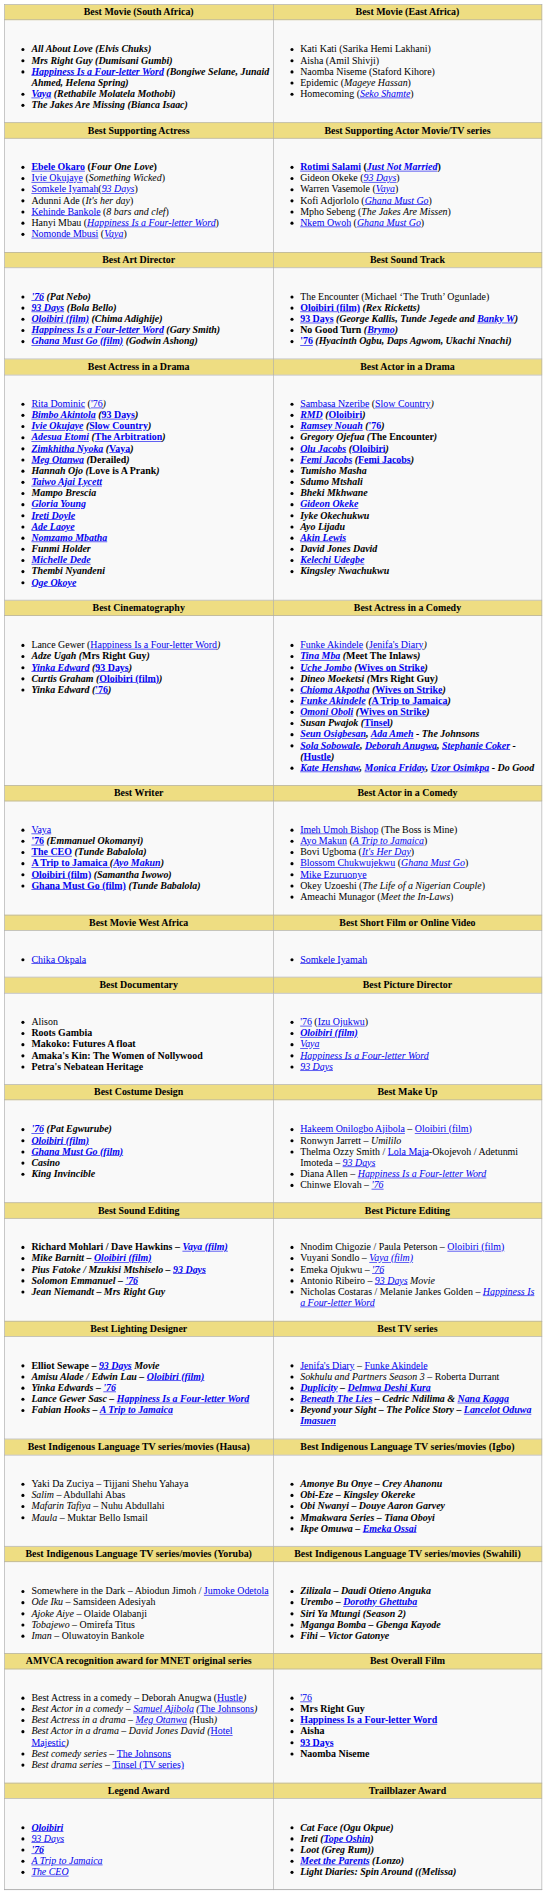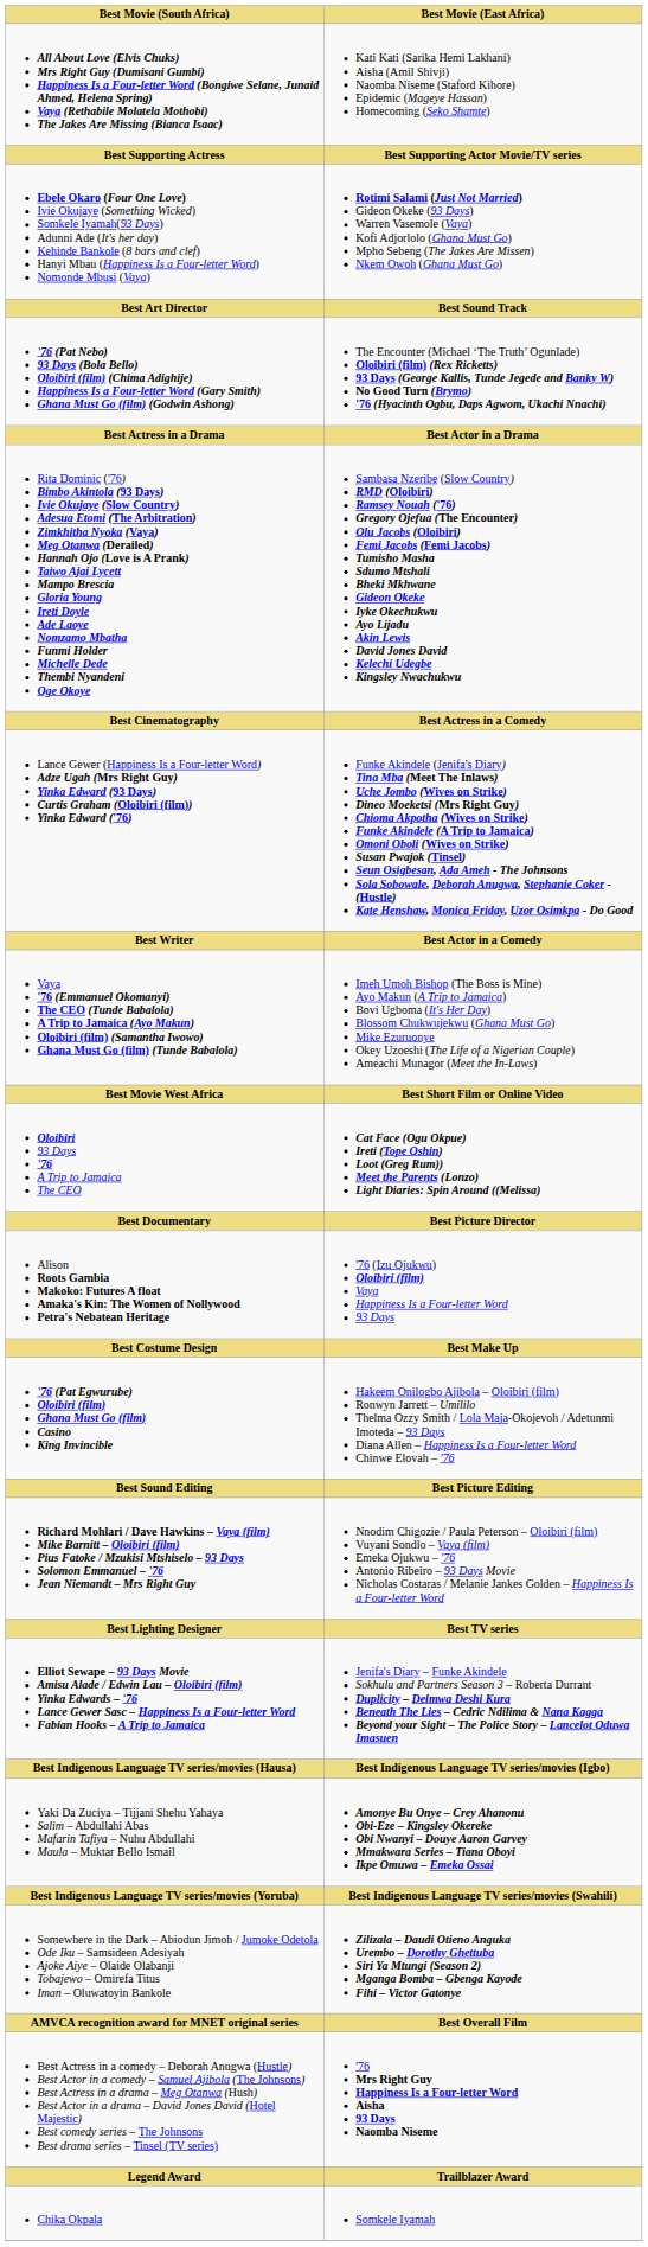 <table class="wikitable">
 <tr>
 <th style="background:#EEDD82; width:50%">Best Movie (South Africa)</th>
 <th style="background:#EEDD82; width:50%">Best Movie (East Africa)</th>
 </tr>
 <tr>
 <td valign="top"><br><ul><li><strong><em>All About Love<em> (Elvis Chuks)<strong></li><li>Mrs Right Guy (</em>Dumisani Gumbi<em>)</li><li></em><a href='#'>Happiness Is a Four-letter Word</a><em> (Bongiwe Selane, Junaid Ahmed, Helena Spring)</li><li><a href='#'>Vaya</a> (</em>Rethabile Molatela Mothobi<em>)</li><li></em>The Jakes Are Missing<em> (</em>Bianca Isaac<em>)</li></ul></td>
 <td valign="top"><br><ul><li></em></strong>Kati Kati</em> (Sarika Hemi Lakhani)</strong></li><li>Aisha (Amil Shivji)</li><li>Naomba Niseme (Staford Kihore)</li><li>Epidemic (<em>Mageye Hassan</em>)</li><li>Homecoming (<em><a href='#'>Seko Shamte</a></em>)</li></ul></td>
 </tr>
 <tr>
 <th style="background:#EEDD82; width:50%">Best Supporting Actress</th>
 <th style="background:#EEDD82; width:50%">Best Supporting Actor Movie/TV series</th>
 </tr>
 <tr>
 <td valign="top"><br><ul><li><strong><a href='#'>Ebele Okaro</a> (<em>Four One Love</em>)</strong></li><li><a href='#'>Ivie Okujaye</a>  (<em>Something Wicked</em>)</li><li><a href='#'>Somkele Iyamah</a>(<em><a href='#'>93 Days</a></em>)</li><li>Adunni Ade (<em>It's her day</em>)</li><li><a href='#'>Kehinde Bankole</a> (<em>8 bars and clef</em>)</li><li>Hanyi Mbau (<em><a href='#'>Happiness Is a Four-letter Word</a></em>)</li><li><a href='#'>Nomonde Mbusi</a> (<em><a href='#'>Vaya</a></em>)</li></ul></td>
 <td valign="top"><br><ul><li><strong><a href='#'>Rotimi Salami</a> (<em><a href='#'>Just Not Married</a></em>)</strong></li><li>Gideon Okeke (<em><a href='#'>93 Days</a></em>)</li><li>Warren Vasemole (<em><a href='#'>Vaya</a></em>)</li><li>Kofi Adjorlolo (<em><a href='#'>Ghana Must Go</a></em>)</li><li>Mpho Sebeng (<em>The Jakes Are Missen</em>)</li><li><a href='#'>Nkem Owoh</a> (<em><a href='#'>Ghana Must Go</a></em>)</li></ul></td>
 </tr>
 <tr>
 <th style="background:#EEDD82; width:50%">Best Art Director</th>
 <th style="background:#EEDD82; width:50%">Best Sound Track</th>
 </tr>
 <tr>
 <td valign="top"><br><ul><li><strong><em><a href='#'>'76</a><em> (Pat Nebo)<strong></li><li></em><a href='#'>93 Days</a><em> (Bola Bello)</li><li></em><a href='#'>Oloibiri (film)</a><em> (Chima Adighije)</li><li></em><a href='#'>Happiness Is a Four-letter Word</a><em>  (Gary Smith)</li><li></em><a href='#'>Ghana Must Go (film)</a><em> (Godwin Ashong)</li></ul></td>
 <td valign="top"><br><ul><li></strong>The Encounter (Michael ‘The Truth’ Ogunlade)<strong></li><li></em><a href='#'>Oloibiri (film)</a><em> (Rex Ricketts)</li><li></em><a href='#'>93 Days</a><em> (George Kallis, Tunde Jegede and <a href='#'>Banky W</a>)</li><li></em>No Good Turn<em>  (<a href='#'>Brymo</a>)</li><li></em><a href='#'>'76</a><em> (Hyacinth Ogbu, Daps Agwom, Ukachi Nnachi)</li></ul></td>
 </tr>
 <tr>
 <th style="background:#EEDD82; width:30%">Best Actress in a Drama</th>
 <th style="background:#EEDD82; width:30%">Best Actor in a Drama</th>
 </tr>
 <tr>
 <td valign="top"><br><ul><li></strong><a href='#'>Rita Dominic</a> (</em><a href='#'>'76</a><em>)<strong></li><li><a href='#'>Bimbo Akintola</a> (</em><a href='#'>93 Days</a><em>)</li><li><a href='#'>Ivie Okujaye</a> (</em><a href='#'>Slow Country</a><em>)</li><li><a href='#'>Adesua Etomi</a> (</em><a href='#'>The Arbitration</a><em>)</li><li><a href='#'>Zimkhitha Nyoka</a>  (</em><a href='#'>Vaya</a><em>)</li><li><a href='#'>Meg Otanwa</a>  (</em>Derailed<em>)</li><li>Hannah Ojo  (</em>Love is A Prank<em>)</li><li><a href='#'>Taiwo Ajai Lycett</a></li><li>Mampo Brescia</li><li><a href='#'>Gloria Young</a></li><li><a href='#'>Ireti Doyle</a></li><li><a href='#'>Ade Laoye</a></li><li><a href='#'>Nomzamo Mbatha</a></li><li>Funmi Holder</li><li><a href='#'>Michelle Dede</a></li><li>Thembi Nyandeni</li><li><a href='#'>Oge Okoye</a></li></ul></td>
 <td valign="top"><br><ul><li></strong><a href='#'>Sambasa Nzeribe</a>  (</em><a href='#'>Slow Country</a><em>)<strong></li><li><a href='#'>RMD</a> (</em><a href='#'>Oloibiri</a><em>)</li><li><a href='#'>Ramsey Nouah</a> (</em><a href='#'>'76</a><em>)</li><li>Gregory Ojefua  (</em>The Encounter<em>)</li><li><a href='#'>Olu Jacobs</a> (</em><a href='#'>Oloibiri</a><em>)</li><li><a href='#'>Femi Jacobs</a> (</em><a href='#'>Femi Jacobs</a><em>)</li><li>Tumisho Masha</li><li>Sdumo Mtshali</li><li>Bheki Mkhwane</li><li><a href='#'>Gideon Okeke</a></li><li>Iyke Okechukwu</li><li>Ayo Lijadu</li><li><a href='#'>Akin Lewis</a></li><li>David Jones David</li><li><a href='#'>Kelechi Udegbe</a></li><li>Kingsley Nwachukwu</li></ul></td>
 </tr>
 <tr>
 <th style="background:#EEDD82; width:30%">Best Cinematography</th>
 <th style="background:#EEDD82; width:30%">Best Actress in a Comedy</th>
 </tr>
 <tr>
 <td valign="top"><br><ul><li></strong>Lance Gewer (</em><a href='#'>Happiness Is a Four-letter Word</a><em>)<strong></li><li>Adze Ugah (</em>Mrs Right Guy<em>)</li><li><a href='#'>Yinka Edward</a> (</em><a href='#'>93 Days</a><em>)</li><li>Curtis Graham (</em><a href='#'>Oloibiri (film)</a><em>)</li><li>Yinka Edward  (</em><a href='#'>'76</a><em>)</li></ul></td>
 <td valign="top"><br><ul><li></strong><a href='#'>Funke Akindele</a>  (</em><a href='#'>Jenifa's Diary</a><em>)<strong></li><li><a href='#'>Tina Mba</a> (</em>Meet The Inlaws<em>)</li><li><a href='#'>Uche Jombo</a> (</em><a href='#'>Wives on Strike</a><em>)</li><li>Dineo Moeketsi  (</em>Mrs Right Guy<em>)</li><li><a href='#'>Chioma Akpotha</a> (</em><a href='#'>Wives on Strike</a><em>)</li><li><a href='#'>Funke Akindele</a> (</em><a href='#'>A Trip to Jamaica</a><em>)</li><li><a href='#'>Omoni Oboli</a> (</em><a href='#'>Wives on Strike</a><em>)</li><li>Susan Pwajok (</em><a href='#'>Tinsel</a><em>)</li><li><a href='#'>Seun Osigbesan</a>, <a href='#'>Ada Ameh</a> - The Johnsons</li><li><a href='#'>Sola Sobowale</a>, <a href='#'>Deborah Anugwa</a>, <a href='#'>Stephanie Coker</a> - (</em><a href='#'>Hustle</a><em>)</li><li><a href='#'>Kate Henshaw</a>, <a href='#'>Monica Friday</a>, <a href='#'>Uzor Osimkpa</a> - Do Good</li></ul></td>
 </tr>
 <tr>
 <th style="background:#EEDD82; width:50%">Best Writer</th>
 <th style="background:#EEDD82; width:50%">Best Actor in a Comedy</th>
 </tr>
 <tr>
 <td valign="top"><br><ul><li></em></strong><a href='#'>Vaya</a><strong><em></li><li></em><a href='#'>'76</a><em> (Emmanuel Okomanyi)</li><li></em><a href='#'>The CEO</a><em> (Tunde Babalola)</li><li></em><a href='#'>A Trip to Jamaica </a><em> (<a href='#'>Ayo Makun</a>)</li><li></em><a href='#'>Oloibiri (film)</a><em> (Samantha Iwowo)</li><li></em><a href='#'>Ghana Must Go (film)</a><em> (Tunde Babalola)</li></ul></td>
 <td valign="top"><br><ul><li></strong><a href='#'>Imeh Umoh Bishop</a> (</em>The Boss is Mine</em></strong>)</li><li><a href='#'>Ayo Makun</a> (<em><a href='#'>A Trip to Jamaica</a></em>)</li><li>Bovi Ugboma (<em><a href='#'>It's Her Day</a></em>)</li><li><a href='#'>Blossom Chukwujekwu</a> (<em><a href='#'>Ghana Must Go</a></em>)</li><li><a href='#'>Mike Ezuruonye</a></li><li>Okey Uzoeshi (<em>The Life of a Nigerian Couple</em>)</li><li>Ameachi Munagor (<em>Meet the In-Laws</em>)</li></ul></td>
 </tr>
 <tr>
 <th style="background:#EEDD82; width:50%">Best Movie West Africa</th>
 <th style="background:#EEDD82; width:50%">Best Short Film or Online Video</th>
 </tr>
 <tr>
-<td valign="top"><br><ul><li><a href='#'>Chika Okpala</a></li></ul></td>
-<td valign="top"><br><ul><li></strong><a href='#'>Somkele Iyamah</a><strong></li></ul></td>
+<td valign="top"><br><ul><li><strong><em><a href='#'>Oloibiri</a></em></strong></li><li><em><a href='#'>93 Days</a></em></li><li><strong><em><a href='#'>'76</a></em></strong></li><li><em><a href='#'>A Trip to Jamaica</a></em></li><li><em><a href='#'>The CEO</a></em></li></ul></td>
+<td valign="top"><br><ul><li><strong><em>Cat Face<em> (Ogu Okpue)<strong></li><li></em>Ireti<em> (<a href='#'>Tope Oshin</a>)</li><li></em>Loot<em> (Greg Rum))</li><li></em><a href='#'>Meet the Parents</a><em> (</em>Lonzo<em>)</li><li></em>Light Diaries: Spin Around<em> ((Melissa)</li></ul></td>
 </tr>
 <tr>
 <th style="background:#EEDD82; width:50%">Best Documentary</th>
 <th style="background:#EEDD82; width:50%">Best Picture Director</th>
 </tr>
 <tr>
 <td valign="top"><br><ul><li></em></strong>Alison<strong><em></li><li></em>Roots Gambia<em></li><li></em>Makoko: Futures A float<em></li><li></em>Amaka's Kin: The Women of Nollywood<em></li><li></em>Petra's Nebatean Heritage<em></li></ul></td>
 <td valign="top"><br><ul><li></em></strong><a href='#'>'76</a></em> (<a href='#'>Izu Ojukwu</a>)</strong></li><li><strong><em><a href='#'>Oloibiri (film)</a></em></strong></li><li><em><a href='#'>Vaya</a></em></li><li><em><a href='#'>Happiness Is a Four-letter Word</a></em></li><li><em><a href='#'>93 Days</a></em></li></ul></td>
 </tr>
 <tr>
 <th style="background:#EEDD82; width:50%">Best Costume Design</th>
 <th style="background:#EEDD82; width:50%">Best Make Up</th>
 </tr>
 <tr>
 <td valign="top"><br><ul><li><strong><em><a href='#'>'76</a><em> (Pat Egwurube)<strong></li><li></em><a href='#'>Oloibiri (film)</a><em></li><li></em><a href='#'>Ghana Must Go (film)</a><em></li><li></em>Casino<em></li><li></em>King Invincible<em></li></ul></td>
 <td valign="top"><br><ul><li></strong><a href='#'>Hakeem Onilogbo Ajibola</a> – </em><a href='#'>Oloibiri (film)</a></em></strong></li><li>Ronwyn Jarrett – <em>Umililo</em></li><li>Thelma Ozzy Smith / <a href='#'>Lola Maja</a>-Okojevoh / Adetunmi Imoteda – <em><a href='#'>93 Days</a></em></li><li>Diana Allen – <em><a href='#'>Happiness Is a Four-letter Word</a></em></li><li>Chinwe Elovah – <em><a href='#'>'76</a></em></li></ul></td>
 </tr>
 <tr>
 <th style="background:#EEDD82; width:50%">Best Sound Editing</th>
 <th style="background:#EEDD82; width:50%">Best Picture Editing</th>
 </tr>
 <tr>
 <td valign="top"><br><ul><li><strong>Richard Mohlari / Dave Hawkins – <em><a href='#'>Vaya (film)</a><strong><em></li><li>Mike Barnitt – </em><a href='#'>Oloibiri (film)</a><em></li><li>Pius Fatoke / Mzukisi Mtshiselo – </em><a href='#'>93 Days</a><em></li><li>Solomon Emmanuel – </em><a href='#'>'76</a><em></li><li>Jean Niemandt – </em>Mrs Right Guy<em></li></ul></td>
 <td valign="top"><br><ul><li></strong>Nnodim Chigozie / Paula Peterson – </em><a href='#'>Oloibiri (film)</a></em></strong></li><li>Vuyani Sondlo – <em><a href='#'>Vaya (film)</a></em></li><li>Emeka Ojukwu – <em><a href='#'>'76</a></em></li><li>Antonio Ribeiro – <em><a href='#'>93 Days</a> Movie</em></li><li>Nicholas Costaras / Melanie Jankes Golden – <em><a href='#'>Happiness Is a Four-letter Word</a></em></li></ul></td>
 </tr>
 <tr>
 <th style="background:#EEDD82; width:50%">Best Lighting Designer</th>
 <th style="background:#EEDD82; width:50%">Best TV series</th>
 </tr>
 <tr>
 <td valign="top"><br><ul><li><strong>Elliot Sewape – <em><a href='#'>93 Days</a> Movie<strong><em></li><li>Amisu Alade / Edwin Lau – </em><a href='#'>Oloibiri (film)</a><em></li><li>Yinka Edwards – </em><a href='#'>'76</a><em></li><li>Lance Gewer Sasc – </em><a href='#'>Happiness Is a Four-letter Word</a><em></li><li>Fabian Hooks – </em><a href='#'>A Trip to Jamaica</a><em></li></ul></td>
 <td valign="top"><br><ul><li></em></strong><a href='#'>Jenifa's Diary</a></em> – <a href='#'>Funke Akindele</a></strong></li><li><em>Sokhulu and Partners Season 3</em> – Roberta Durrant</li><li><strong><em><a href='#'>Duplicity</a><em> – <a href='#'>Delmwa Deshi Kura</a><strong></li><li></em><a href='#'>Beneath The Lies</a><em> – Cedric Ndilima & <a href='#'>Nana Kagga</a></li><li></em>Beyond your Sight<em> – The Police Story – <a href='#'>Lancelot Oduwa Imasuen</a></li></ul></td>
 </tr>
 <tr>
 <th style="background:#EEDD82; width:20%">Best Indigenous Language  TV series/movies (Hausa)</th>
 <th style="background:#EEDD82; width:20%">Best Indigenous Language  TV series/movies (Igbo)</th>
 </tr>
 <tr>
 <td valign="top"><br><ul><li></em></strong>Yaki Da Zuciya</em> – Tijjani Shehu Yahaya</strong></li><li><em>Salim</em> – Abdullahi Abas</li><li><em>Mafarin Tafiya</em> – Nuhu Abdullahi</li><li><em>Maula</em> – Muktar Bello Ismail</li></ul></td>
 <td valign="top"><br><ul><li><strong><em>Amonye Bu Onye<em> – Crey Ahanonu<strong></li><li></em>Obi-Eze<em> – Kingsley Okereke</li><li></em>Obi Nwanyi<em> – Douye Aaron Garvey</li><li></em>Mmakwara Series<em> – Tiana Oboyi</li><li></em>Ikpe Omuwa<em> – <a href='#'>Emeka Ossai</a></li></ul></td>
 </tr>
 <tr>
 <th style="background:#EEDD82; width:20%">Best Indigenous Language  TV series/movies (Yoruba)</th>
 <th style="background:#EEDD82; width:20%">Best Indigenous Language  TV series/movies (Swahili)</th>
 </tr>
 <tr>
 <td valign="top"><br><ul><li></em></strong>Somewhere in the Dark</em> – Abiodun Jimoh / <a href='#'>Jumoke Odetola</a></strong></li><li><em>Ode Iku</em> – Samsideen Adesiyah</li><li><em>Ajoke Aiye</em> – Olaide Olabanji</li><li><em>Tobajewo</em> – Omirefa Titus</li><li><em>Iman</em> – Oluwatoyin Bankole</li></ul></td>
 <td valign="top"><br><ul><li><strong><em>Zilizala<em> – Daudi Otieno Anguka<strong></li><li></em>Urembo<em> – <a href='#'>Dorothy Ghettuba</a></li><li></em>Siri Ya Mtungi<em> (Season 2)</li><li></em>Mganga Bomba<em> – Gbenga Kayode</li><li></em>Fihi<em> – Victor Gatonye</li></ul></td>
 </tr>
 <tr>
 <th style="background:#EEDD82; width:20%">AMVCA recognition award for MNET original series</th>
 <th style="background:#EEDD82; width:20%">Best Overall Film</th>
 </tr>
 <tr>
 <td valign="top"><br><ul><li>Best Actress in a comedy – Deborah Anugwa (</em><a href='#'>Hustle</a><em>)</li><li>Best Actor in a comedy – <a href='#'>Samuel Ajibola</a> (</em><a href='#'>The Johnsons</a><em>)</li><li>Best Actress in a drama – <a href='#'>Meg Otanwa</a> (</em>Hush<em>)</li><li>Best Actor in a drama – David Jones David (</em><a href='#'>Hotel Majestic</a><em>)</li><li>Best comedy series – </em><a href='#'>The Johnsons</a><em></li><li>Best drama series – </em><a href='#'>Tinsel (TV series)</a><em></li></ul></td>
 <td valign="top"><br><ul><li></em></strong><a href='#'>'76</a><strong><em></li><li></em>Mrs Right Guy<em></li><li></em><a href='#'>Happiness Is a Four-letter Word</a><em></li><li></em>Aisha<em></li><li></em><a href='#'>93 Days</a><em></li><li></em>Naomba Niseme<em></li></ul></td>
 </tr>
 <tr>
 <th style="background:#EEDD82; width:20%">Legend Award</th>
 <th style="background:#EEDD82; width:20%">Trailblazer Award</th>
 </tr>
 <tr>
-<td valign="top"><br><ul><li><strong><em><a href='#'>Oloibiri</a></em></strong></li><li><em><a href='#'>93 Days</a></em></li><li><strong><em><a href='#'>'76</a></em></strong></li><li><em><a href='#'>A Trip to Jamaica</a></em></li><li><em><a href='#'>The CEO</a></em></li></ul></td>
-<td valign="top"><br><ul><li><strong><em>Cat Face<em> (Ogu Okpue)<strong></li><li></em>Ireti<em> (<a href='#'>Tope Oshin</a>)</li><li></em>Loot<em> (Greg Rum))</li><li></em><a href='#'>Meet the Parents</a><em> (</em>Lonzo<em>)</li><li></em>Light Diaries: Spin Around<em> ((Melissa)</li></ul></td>
+<td valign="top"><br><ul><li><a href='#'>Chika Okpala</a></li></ul></td>
+<td valign="top"><br><ul><li></strong><a href='#'>Somkele Iyamah</a><strong></li></ul></td>
 </tr>
 <tr>
 </tr>
 </table>
